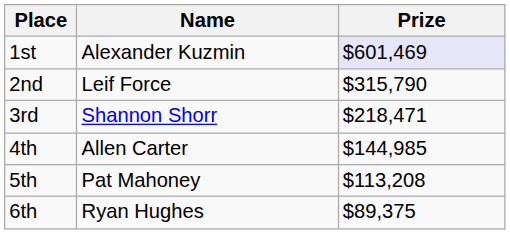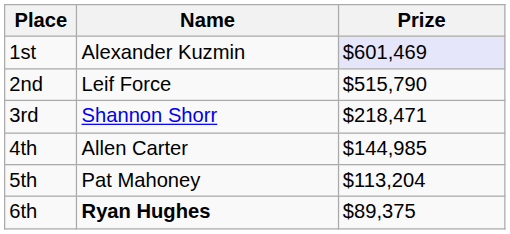 <table class="wikitable">
 <tr>
 <th style="width:50px;">Place</th>
 <th style="width:200px;">Name</th>
 <th style="width:125px;">Prize</th>
 </tr>
 <tr>
 <td>1st</td>
 <td> Alexander Kuzmin</td>
 <td style="background: lavender;">$601,469</td>
 </tr>
 <tr>
 <td>2nd</td>
 <td> Leif Force</td>
-<td>$315,790</td>
+<td>$515,790</td>
 </tr>
 <tr>
 <td>3rd</td>
 <td> <a href='#'>Shannon Shorr</a></td>
 <td>$218,471</td>
 </tr>
 <tr>
 <td>4th</td>
 <td> Allen Carter</td>
 <td>$144,985</td>
 </tr>
 <tr>
 <td>5th</td>
 <td> Pat Mahoney</td>
-<td>$113,208</td>
+<td>$113,204</td>
 </tr>
 <tr>
 <td>6th</td>
-<td> Ryan Hughes</td>
+<td><strong> Ryan Hughes</strong></td>
 <td>$89,375</td>
 </tr>
 </table>
